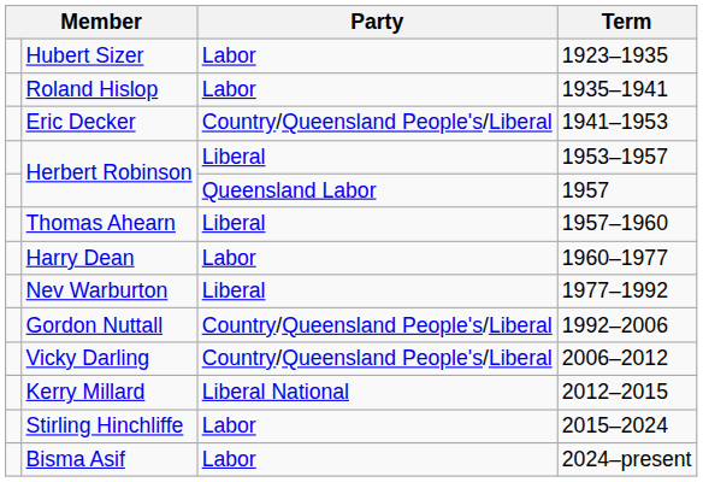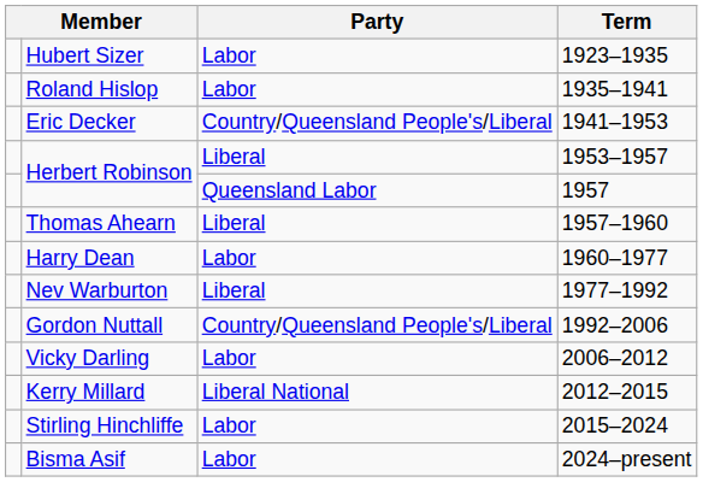 <table class="wikitable">
 <tr>
 <th colspan="2">Member</th>
 <th>Party</th>
 <th>Term</th>
 </tr>
 <tr>
 <td> </td>
 <td><a href='#'>Hubert Sizer</a></td>
 <td><a href='#'>Labor</a></td>
 <td>1923–1935</td>
 </tr>
 <tr>
 <td> </td>
 <td><a href='#'>Roland Hislop</a></td>
 <td><a href='#'>Labor</a></td>
 <td>1935–1941</td>
 </tr>
 <tr>
 <td> </td>
 <td><a href='#'>Eric Decker</a></td>
 <td><a href='#'>Country</a>/<a href='#'>Queensland People's</a>/<a href='#'>Liberal</a></td>
 <td>1941–1953</td>
 </tr>
 <tr>
 <td> </td>
 <td rowspan="2"><a href='#'>Herbert Robinson</a></td>
 <td><a href='#'>Liberal</a></td>
 <td>1953–1957</td>
 </tr>
 <tr>
 <td> </td>
 <td><a href='#'>Queensland Labor</a></td>
 <td>1957</td>
 </tr>
 <tr>
 <td> </td>
 <td><a href='#'>Thomas Ahearn</a></td>
 <td><a href='#'>Liberal</a></td>
 <td>1957–1960</td>
 </tr>
 <tr>
 <td> </td>
 <td><a href='#'>Harry Dean</a></td>
 <td><a href='#'>Labor</a></td>
 <td>1960–1977</td>
 </tr>
 <tr>
 <td> </td>
 <td><a href='#'>Nev Warburton</a></td>
 <td><a href='#'>Liberal</a></td>
 <td>1977–1992</td>
 </tr>
 <tr>
 <td> </td>
 <td><a href='#'>Gordon Nuttall</a></td>
 <td><a href='#'>Country</a>/<a href='#'>Queensland People's</a>/<a href='#'>Liberal</a></td>
 <td>1992–2006</td>
 </tr>
 <tr>
 <td> </td>
 <td><a href='#'>Vicky Darling</a></td>
-<td><a href='#'>Country</a>/<a href='#'>Queensland People's</a>/<a href='#'>Liberal</a></td>
+<td><a href='#'>Labor</a></td>
 <td>2006–2012</td>
 </tr>
 <tr>
 <td> </td>
 <td><a href='#'>Kerry Millard</a></td>
 <td><a href='#'>Liberal National</a></td>
 <td>2012–2015</td>
 </tr>
 <tr>
 <td> </td>
 <td><a href='#'>Stirling Hinchliffe</a></td>
 <td><a href='#'>Labor</a></td>
 <td>2015–2024</td>
 </tr>
 <tr>
 <td> </td>
 <td><a href='#'>Bisma Asif</a></td>
 <td><a href='#'>Labor</a></td>
 <td>2024–present</td>
 </tr>
 </table>
